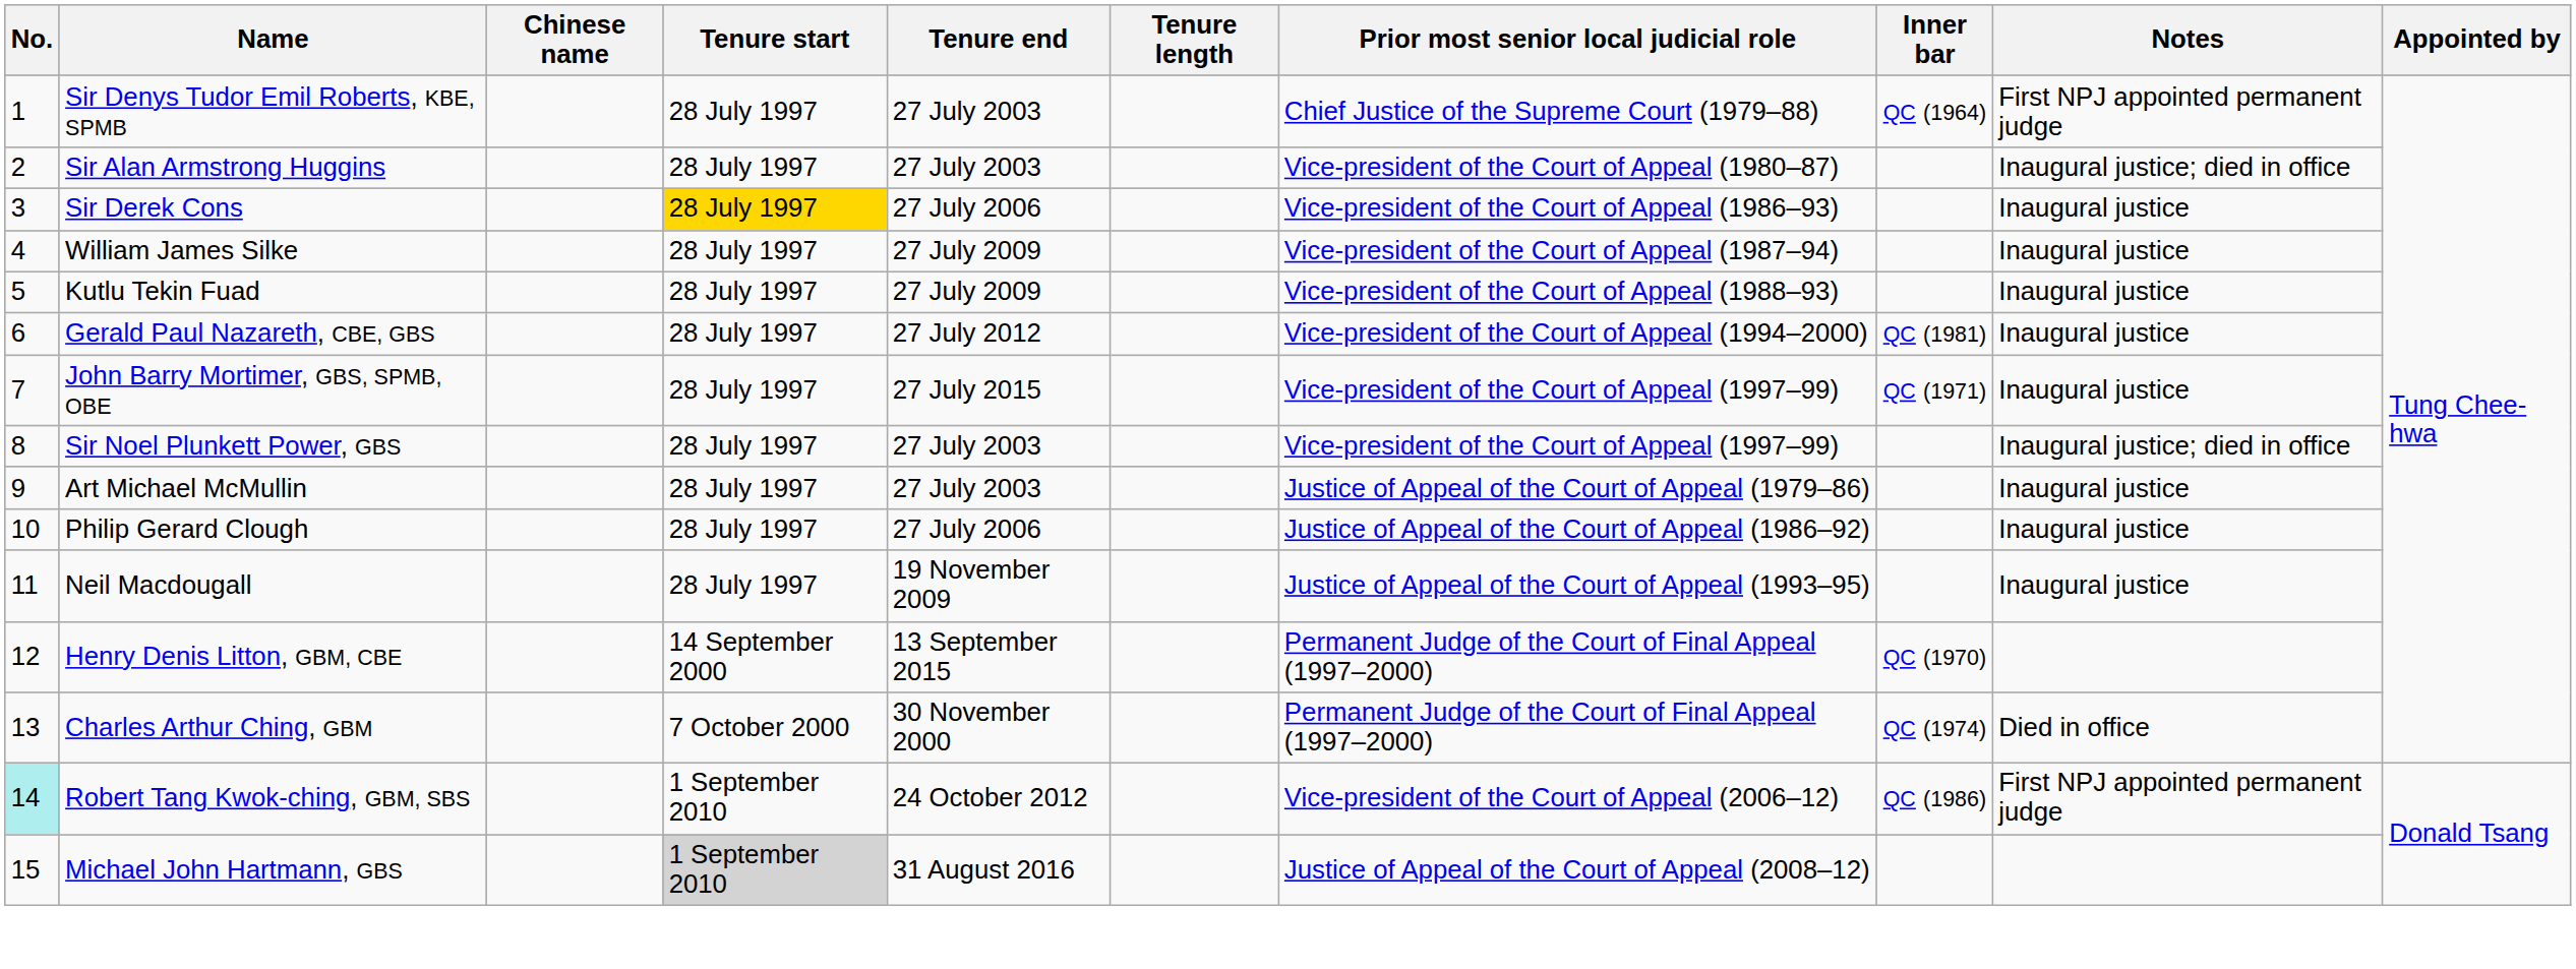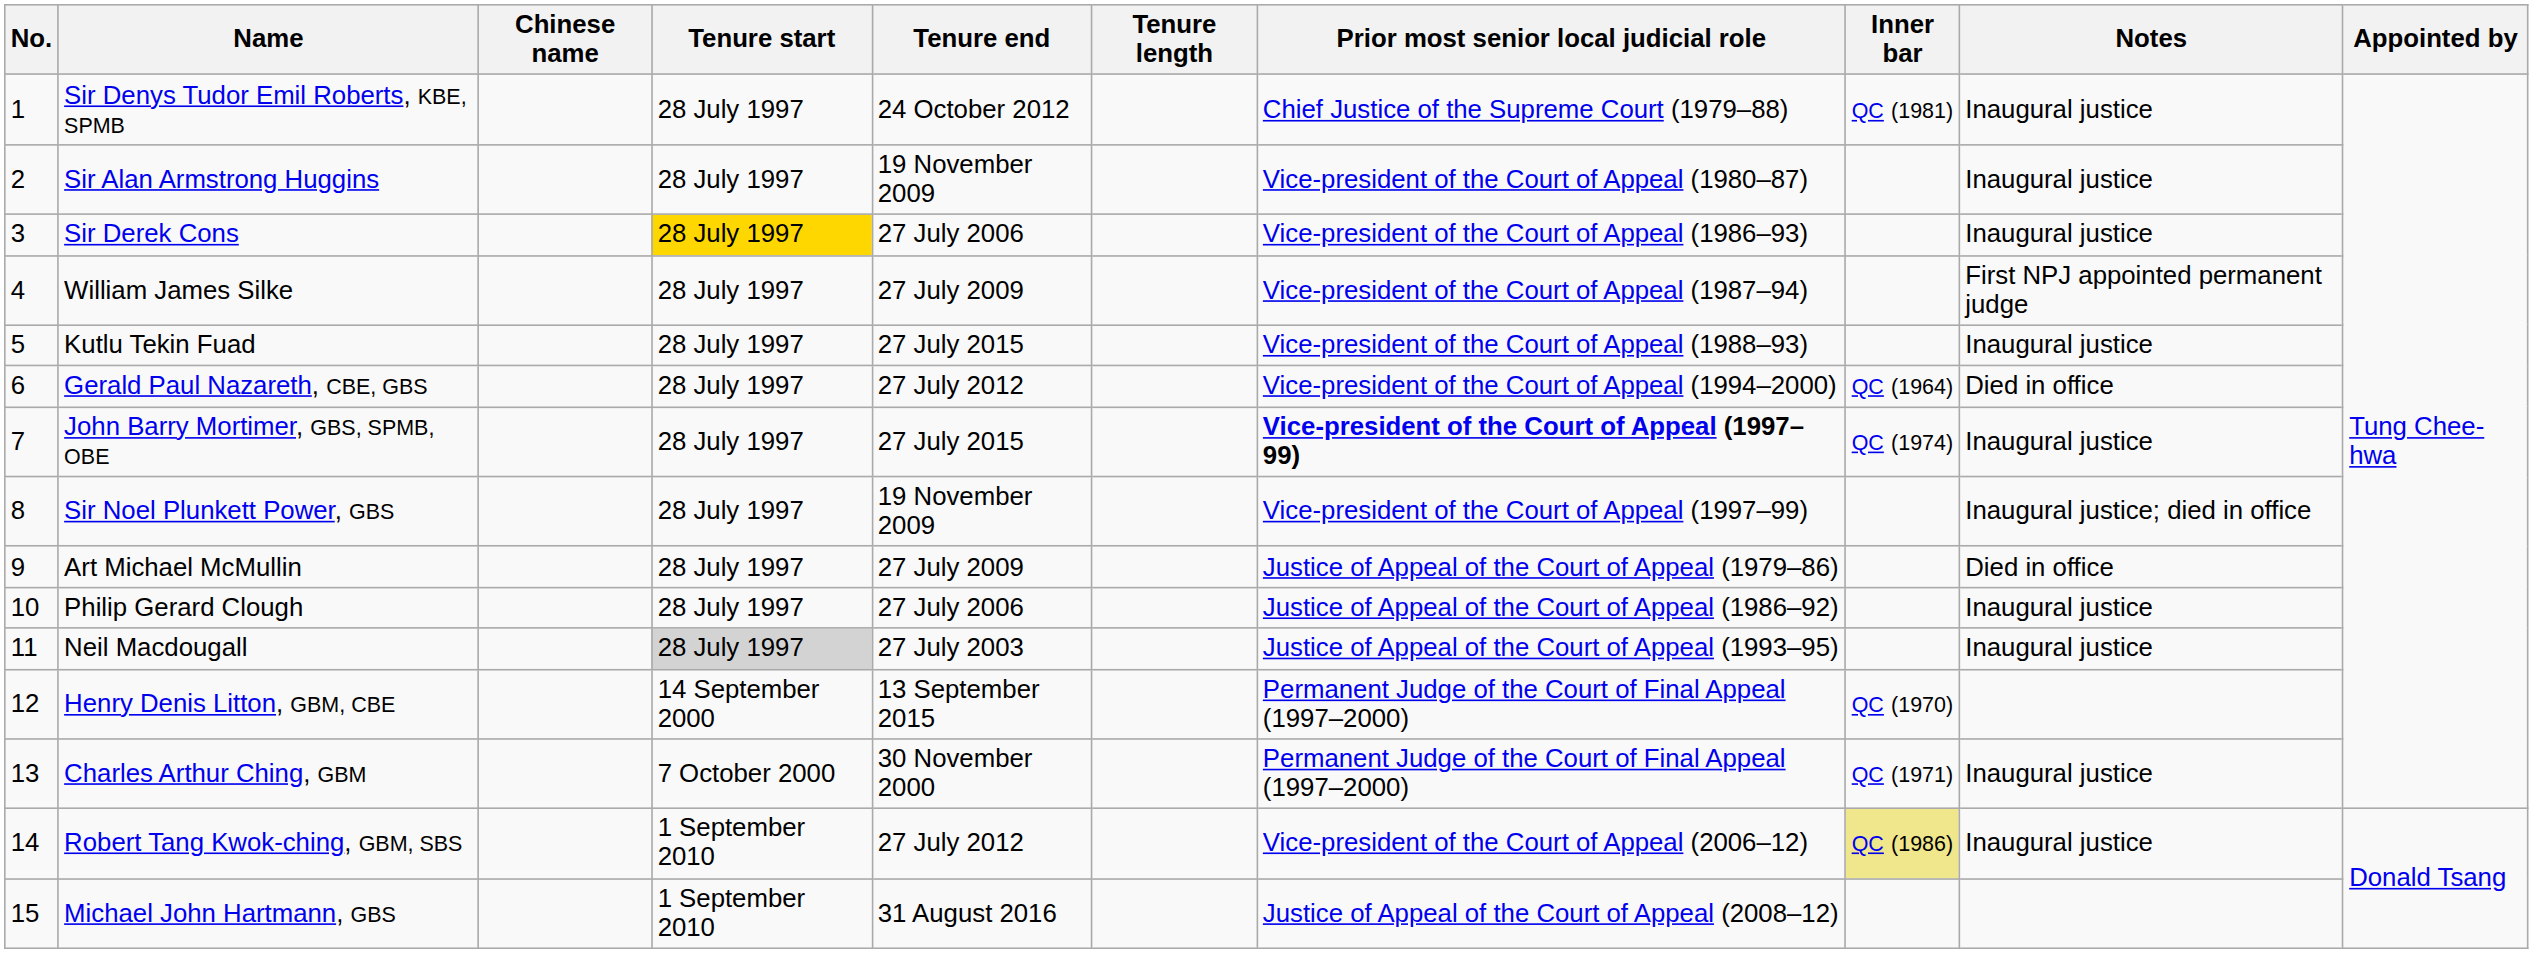 <table class="wikitable">
 <tr>
 <th>No.</th>
 <th>Name</th>
 <th>Chinese name</th>
 <th>Tenure start</th>
 <th>Tenure end</th>
 <th>Tenure length</th>
 <th>Prior most senior local judicial role</th>
 <th>Inner bar</th>
 <th>Notes</th>
 <th>Appointed by</th>
 </tr>
 <tr>
 <td>1</td>
 <td><a href='#'>Sir Denys Tudor Emil Roberts</a>, <small>KBE, SPMB</small></td>
 <td></td>
 <td>28 July 1997</td>
-<td>27 July 2003</td>
+<td>24 October 2012</td>
 <td></td>
 <td><a href='#'>Chief Justice of the Supreme Court</a> (1979–88)</td>
-<td><a href='#'><small>QC</small></a> <small>(1964)</small></td>
-<td>First NPJ appointed permanent judge</td>
+<td><a href='#'><small>QC</small></a> <small>(1981)</small></td>
+<td>Inaugural justice</td>
 <td rowspan="13"><a href='#'>Tung Chee-hwa</a></td>
 </tr>
 <tr>
 <td>2</td>
 <td><a href='#'>Sir Alan Armstrong Huggins</a></td>
 <td></td>
 <td>28 July 1997</td>
-<td>27 July 2003</td>
+<td>19 November 2009</td>
 <td></td>
 <td><a href='#'>Vice-president of the Court of Appeal</a> (1980–87)</td>
 <td></td>
-<td>Inaugural justice; died in office</td>
+<td>Inaugural justice</td>
 </tr>
 <tr>
 <td>3</td>
 <td><a href='#'>Sir Derek Cons</a></td>
 <td></td>
 <td style="background: gold;">28 July 1997</td>
 <td>27 July 2006</td>
 <td></td>
 <td><a href='#'>Vice-president of the Court of Appeal</a> (1986–93)</td>
 <td></td>
 <td>Inaugural justice</td>
 </tr>
 <tr>
 <td>4</td>
 <td>William James Silke</td>
 <td></td>
 <td>28 July 1997</td>
 <td>27 July 2009</td>
 <td></td>
 <td><a href='#'>Vice-president of the Court of Appeal</a> (1987–94)</td>
 <td></td>
-<td>Inaugural justice</td>
+<td>First NPJ appointed permanent judge</td>
 </tr>
 <tr>
 <td>5</td>
 <td>Kutlu Tekin Fuad</td>
 <td></td>
 <td>28 July 1997</td>
-<td>27 July 2009</td>
+<td>27 July 2015</td>
 <td></td>
 <td><a href='#'>Vice-president of the Court of Appeal</a> (1988–93)</td>
 <td></td>
 <td>Inaugural justice</td>
 </tr>
 <tr>
 <td>6</td>
 <td><a href='#'>Gerald Paul Nazareth</a>, <small>CBE, GBS</small></td>
 <td></td>
 <td>28 July 1997</td>
 <td>27 July 2012</td>
 <td></td>
 <td><a href='#'>Vice-president of the Court of Appeal</a> (1994–2000)</td>
-<td><a href='#'><small>QC</small></a> <small>(1981)</small></td>
-<td>Inaugural justice</td>
+<td><a href='#'><small>QC</small></a> <small>(1964)</small></td>
+<td>Died in office</td>
 </tr>
 <tr>
 <td>7</td>
 <td><a href='#'>John Barry Mortimer</a>, <small>GBS, SPMB, OBE</small></td>
 <td></td>
 <td>28 July 1997</td>
 <td>27 July 2015</td>
 <td></td>
-<td><a href='#'>Vice-president of the Court of Appeal</a> (1997–99)</td>
-<td><a href='#'><small>QC</small></a> <small>(1971)</small></td>
+<td><strong><a href='#'>Vice-president of the Court of Appeal</a> (1997–99)</strong></td>
+<td><small><a href='#'>QC</a></small> <small>(1974)</small></td>
 <td>Inaugural justice</td>
 </tr>
 <tr>
 <td>8</td>
 <td><a href='#'>Sir Noel Plunkett Power</a>, <small>GBS</small></td>
 <td></td>
 <td>28 July 1997</td>
-<td>27 July 2003</td>
+<td>19 November 2009</td>
 <td></td>
 <td><a href='#'>Vice-president of the Court of Appeal</a> (1997–99)</td>
 <td></td>
 <td>Inaugural justice; died in office</td>
 </tr>
 <tr>
 <td>9</td>
 <td>Art Michael McMullin</td>
 <td></td>
 <td>28 July 1997</td>
-<td>27 July 2003</td>
+<td>27 July 2009</td>
 <td></td>
 <td><a href='#'>Justice of Appeal of the Court of Appeal</a> (1979–86)</td>
 <td></td>
-<td>Inaugural justice</td>
+<td>Died in office</td>
 </tr>
 <tr>
 <td>10</td>
 <td>Philip Gerard Clough</td>
 <td></td>
 <td>28 July 1997</td>
 <td>27 July 2006</td>
 <td></td>
 <td><a href='#'>Justice of Appeal of the Court of Appeal</a> (1986–92)</td>
 <td></td>
 <td>Inaugural justice</td>
 </tr>
 <tr>
 <td>11</td>
 <td>Neil Macdougall</td>
 <td></td>
-<td>28 July 1997</td>
-<td>19 November 2009</td>
+<td style="background: lightgrey;">28 July 1997</td>
+<td>27 July 2003</td>
 <td></td>
 <td><a href='#'>Justice of Appeal of the Court of Appeal</a> (1993–95)</td>
 <td></td>
 <td>Inaugural justice</td>
 </tr>
 <tr>
 <td>12</td>
 <td><a href='#'>Henry Denis Litton</a>, <small>GBM, CBE</small></td>
 <td></td>
 <td>14 September 2000</td>
 <td>13 September 2015</td>
 <td></td>
 <td><a href='#'>Permanent Judge of the Court of Final Appeal</a> (1997–2000)</td>
 <td><small><a href='#'>QC</a></small> <small>(1970)</small></td>
 <td></td>
 </tr>
 <tr>
 <td>13</td>
 <td><a href='#'>Charles Arthur Ching</a>, <small>GBM</small></td>
 <td></td>
 <td>7 October 2000</td>
 <td>30 November 2000</td>
 <td></td>
 <td><a href='#'>Permanent Judge of the Court of Final Appeal</a> (1997–2000)</td>
-<td><small><a href='#'>QC</a></small> <small>(1974)</small></td>
-<td>Died in office</td>
+<td><a href='#'><small>QC</small></a> <small>(1971)</small></td>
+<td>Inaugural justice</td>
 </tr>
 <tr>
-<td style="background: paleturquoise;">14</td>
+<td>14</td>
 <td><a href='#'>Robert Tang Kwok-ching</a>, <small>GBM, SBS</small></td>
 <td></td>
 <td>1 September 2010</td>
-<td>24 October 2012</td>
+<td>27 July 2012</td>
 <td></td>
 <td><a href='#'>Vice-president of the Court of Appeal</a> (2006–12)</td>
-<td><small><a href='#'>QC</a></small> <small>(1986)</small></td>
-<td>First NPJ appointed permanent judge</td>
+<td style="background: khaki;"><small><a href='#'>QC</a></small> <small>(1986)</small></td>
+<td>Inaugural justice</td>
 <td rowspan="2"><a href='#'>Donald Tsang</a></td>
 </tr>
 <tr>
 <td>15</td>
 <td><a href='#'>Michael John Hartmann</a>, <small>GBS</small></td>
 <td></td>
-<td style="background: lightgrey;">1 September 2010</td>
+<td>1 September 2010</td>
 <td>31 August 2016</td>
 <td></td>
 <td><a href='#'>Justice of Appeal of the Court of Appeal</a> (2008–12)</td>
 <td></td>
 <td></td>
 </tr>
 </table>
